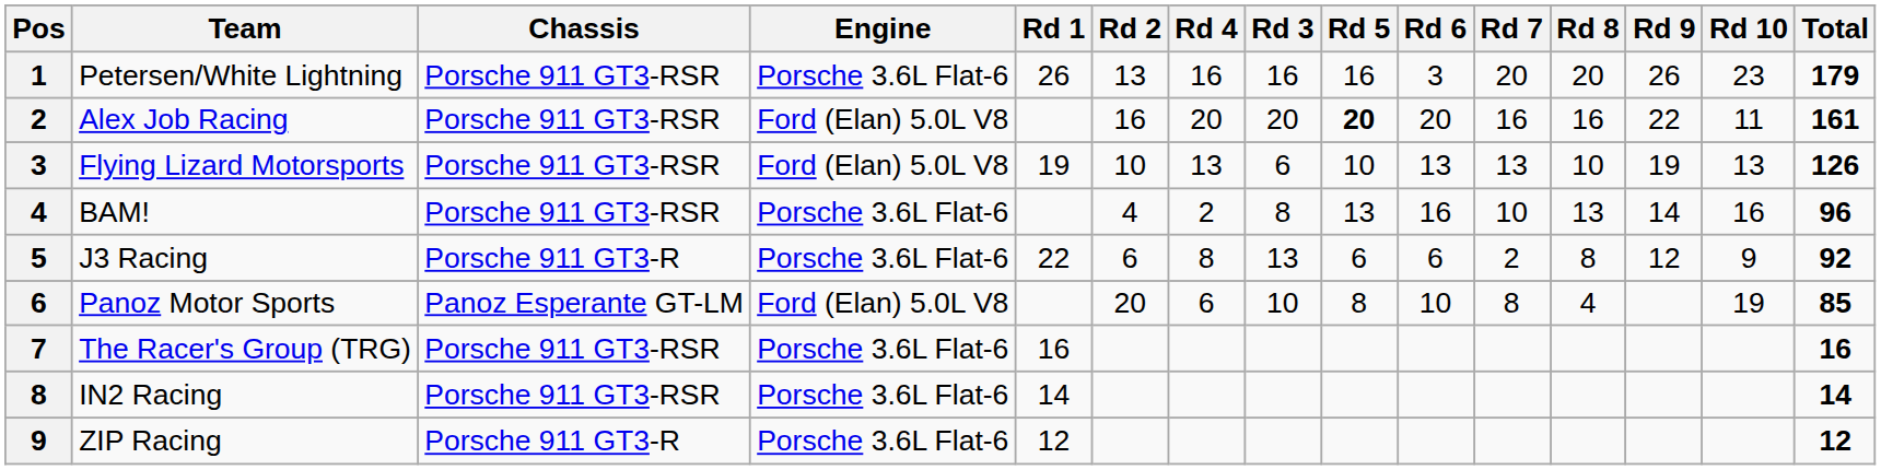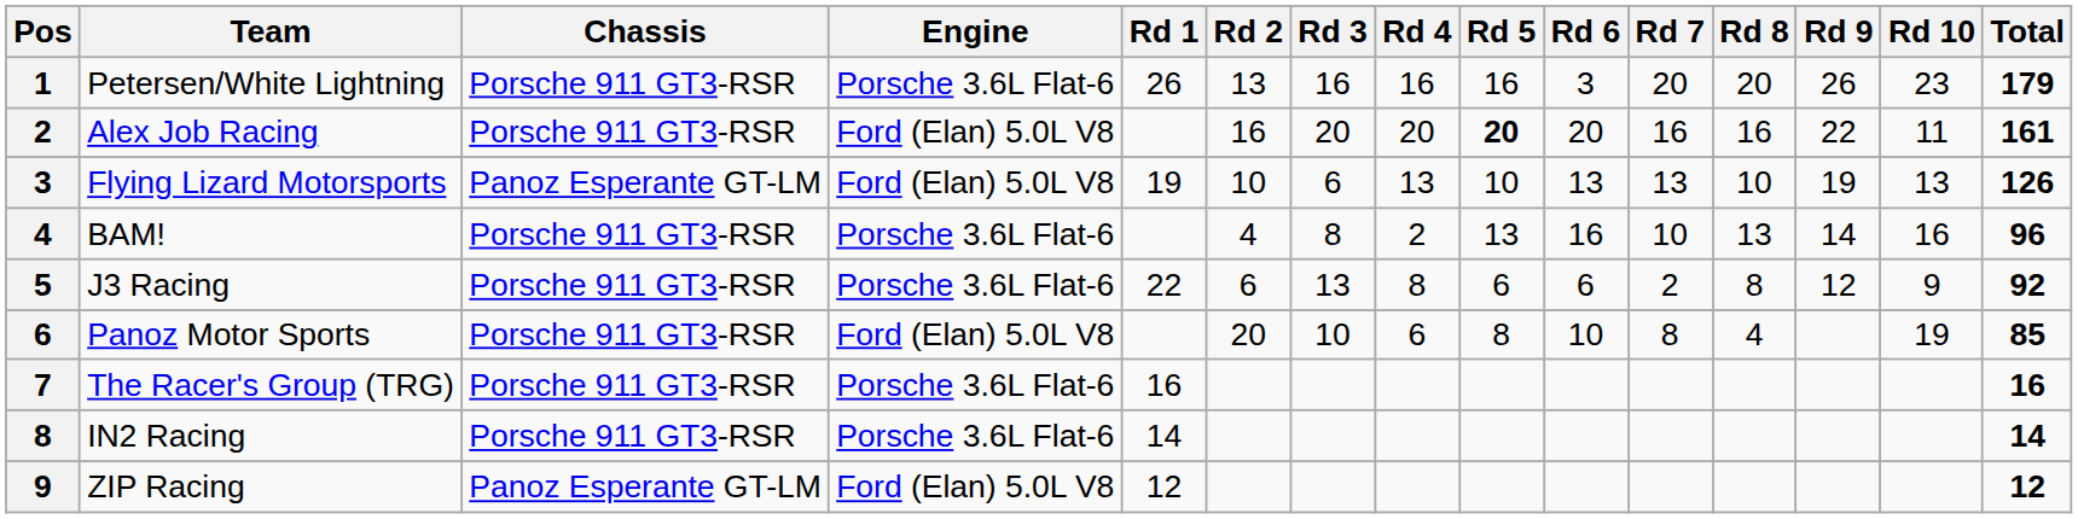 <table class="wikitable" style="font-size: 90%;">
 <tr>
 <th>Pos</th>
 <th>Team</th>
 <th>Chassis</th>
 <th>Engine</th>
 <th>Rd 1</th>
 <th>Rd 2</th>
+<th>Rd 3</th>
 <th>Rd 4</th>
-<th>Rd 3</th>
 <th>Rd 5</th>
 <th>Rd 6</th>
 <th>Rd 7</th>
 <th>Rd 8</th>
 <th>Rd 9</th>
 <th>Rd 10</th>
 <th>Total</th>
 </tr>
 <tr>
 <th>1</th>
 <td> Petersen/White Lightning</td>
 <td><a href='#'>Porsche 911 GT3</a>-RSR</td>
 <td><a href='#'>Porsche</a> 3.6L Flat-6</td>
 <td align="center">26</td>
 <td align="center">13</td>
 <td align="center">16</td>
 <td align="center">16</td>
 <td align="center">16</td>
 <td align="center">3</td>
 <td align="center">20</td>
 <td align="center">20</td>
 <td align="center">26</td>
 <td align="center">23</td>
 <td align="center"><strong>179</strong></td>
 </tr>
 <tr>
 <th>2</th>
 <td> <a href='#'>Alex Job Racing</a></td>
 <td><a href='#'>Porsche 911 GT3</a>-RSR</td>
 <td><a href='#'>Ford</a> (Elan) 5.0L V8</td>
 <td></td>
 <td align="center">16</td>
 <td align="center">20</td>
 <td align="center">20</td>
 <td align="center"><strong>20</strong></td>
 <td align="center">20</td>
 <td align="center">16</td>
 <td align="center">16</td>
 <td align="center">22</td>
 <td align="center">11</td>
 <td align="center"><strong>161</strong></td>
 </tr>
 <tr>
 <th>3</th>
 <td> <a href='#'>Flying Lizard Motorsports</a></td>
-<td><a href='#'>Porsche 911 GT3</a>-RSR</td>
+<td><a href='#'>Panoz Esperante</a> GT-LM</td>
 <td><a href='#'>Ford</a> (Elan) 5.0L V8</td>
 <td align="center">19</td>
 <td align="center">10</td>
+<td align="center">6</td>
 <td align="center">13</td>
-<td align="center">6</td>
 <td align="center">10</td>
 <td align="center">13</td>
 <td align="center">13</td>
 <td align="center">10</td>
 <td align="center">19</td>
 <td align="center">13</td>
 <td align="center"><strong>126</strong></td>
 </tr>
 <tr>
 <th>4</th>
 <td> BAM!</td>
 <td><a href='#'>Porsche 911 GT3</a>-RSR</td>
 <td><a href='#'>Porsche</a> 3.6L Flat-6</td>
 <td></td>
 <td align="center">4</td>
+<td align="center">8</td>
 <td align="center">2</td>
-<td align="center">8</td>
 <td align="center">13</td>
 <td align="center">16</td>
 <td align="center">10</td>
 <td align="center">13</td>
 <td align="center">14</td>
 <td align="center">16</td>
 <td align="center"><strong>96</strong></td>
 </tr>
 <tr>
 <th>5</th>
 <td> J3 Racing</td>
-<td><a href='#'>Porsche 911 GT3</a>-R</td>
+<td><a href='#'>Porsche 911 GT3</a>-RSR</td>
 <td><a href='#'>Porsche</a> 3.6L Flat-6</td>
 <td align="center">22</td>
 <td align="center">6</td>
+<td align="center">13</td>
 <td align="center">8</td>
-<td align="center">13</td>
 <td align="center">6</td>
 <td align="center">6</td>
 <td align="center">2</td>
 <td align="center">8</td>
 <td align="center">12</td>
 <td align="center">9</td>
 <td align="center"><strong>92</strong></td>
 </tr>
 <tr>
 <th>6</th>
 <td> <a href='#'>Panoz</a> Motor Sports</td>
-<td><a href='#'>Panoz Esperante</a> GT-LM</td>
+<td><a href='#'>Porsche 911 GT3</a>-RSR</td>
 <td><a href='#'>Ford</a> (Elan) 5.0L V8</td>
 <td></td>
 <td align="center">20</td>
+<td align="center">10</td>
 <td align="center">6</td>
-<td align="center">10</td>
 <td align="center">8</td>
 <td align="center">10</td>
 <td align="center">8</td>
 <td align="center">4</td>
 <td></td>
 <td align="center">19</td>
 <td align="center"><strong>85</strong></td>
 </tr>
 <tr>
 <th>7</th>
 <td> <a href='#'>The Racer's Group</a> (TRG)</td>
 <td><a href='#'>Porsche 911 GT3</a>-RSR</td>
 <td><a href='#'>Porsche</a> 3.6L Flat-6</td>
 <td align="center">16</td>
 <td></td>
 <td></td>
 <td></td>
 <td></td>
 <td></td>
 <td></td>
 <td></td>
 <td></td>
 <td></td>
 <td align="center"><strong>16</strong></td>
 </tr>
 <tr>
 <th>8</th>
 <td> IN2 Racing</td>
 <td><a href='#'>Porsche 911 GT3</a>-RSR</td>
 <td><a href='#'>Porsche</a> 3.6L Flat-6</td>
 <td align="center">14</td>
 <td></td>
 <td></td>
 <td></td>
 <td></td>
 <td></td>
 <td></td>
 <td></td>
 <td></td>
 <td></td>
 <td align="center"><strong>14</strong></td>
 </tr>
 <tr>
 <th>9</th>
 <td> ZIP Racing</td>
-<td><a href='#'>Porsche 911 GT3</a>-R</td>
-<td><a href='#'>Porsche</a> 3.6L Flat-6</td>
+<td><a href='#'>Panoz Esperante</a> GT-LM</td>
+<td><a href='#'>Ford</a> (Elan) 5.0L V8</td>
 <td align="center">12</td>
 <td></td>
 <td></td>
 <td></td>
 <td></td>
 <td></td>
 <td></td>
 <td></td>
 <td></td>
 <td></td>
 <td align="center"><strong>12</strong></td>
 </tr>
 </table>
